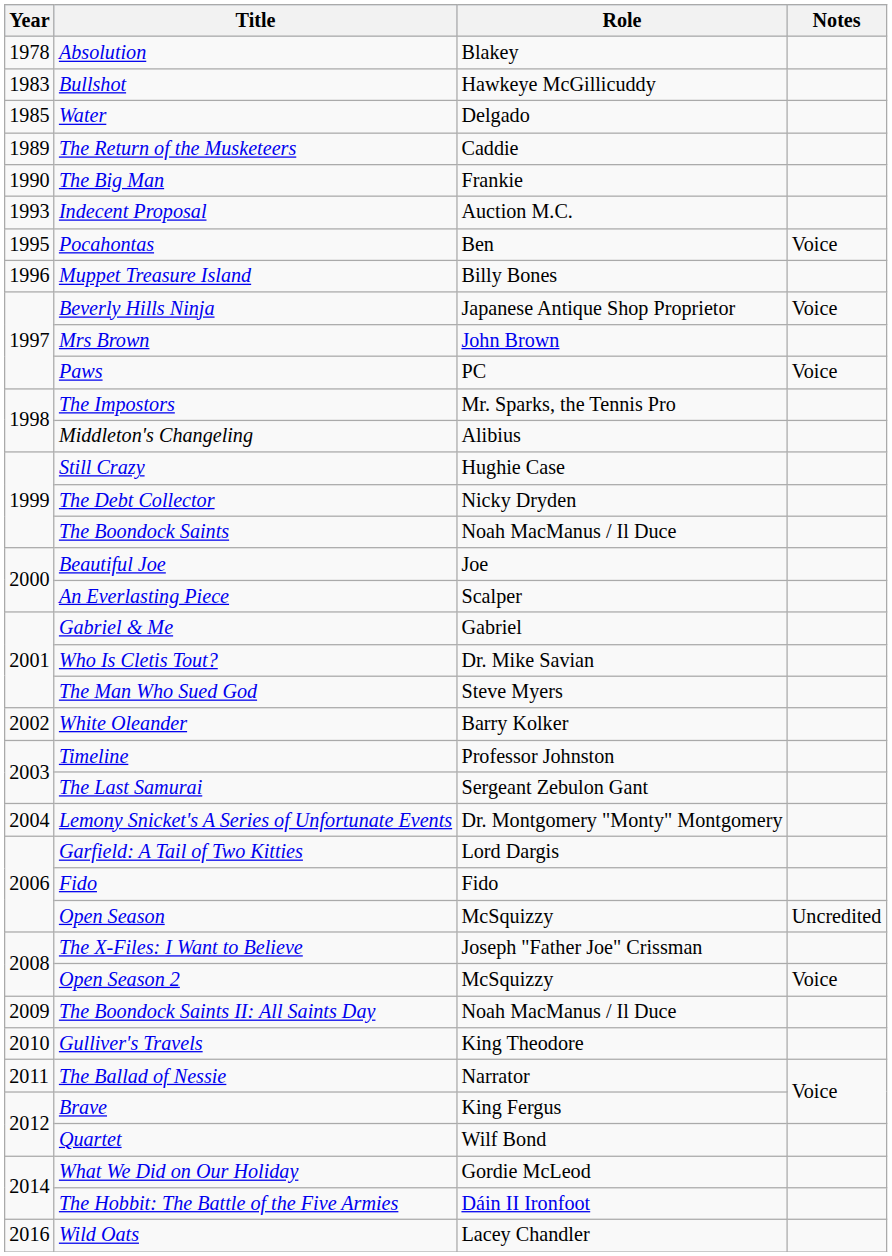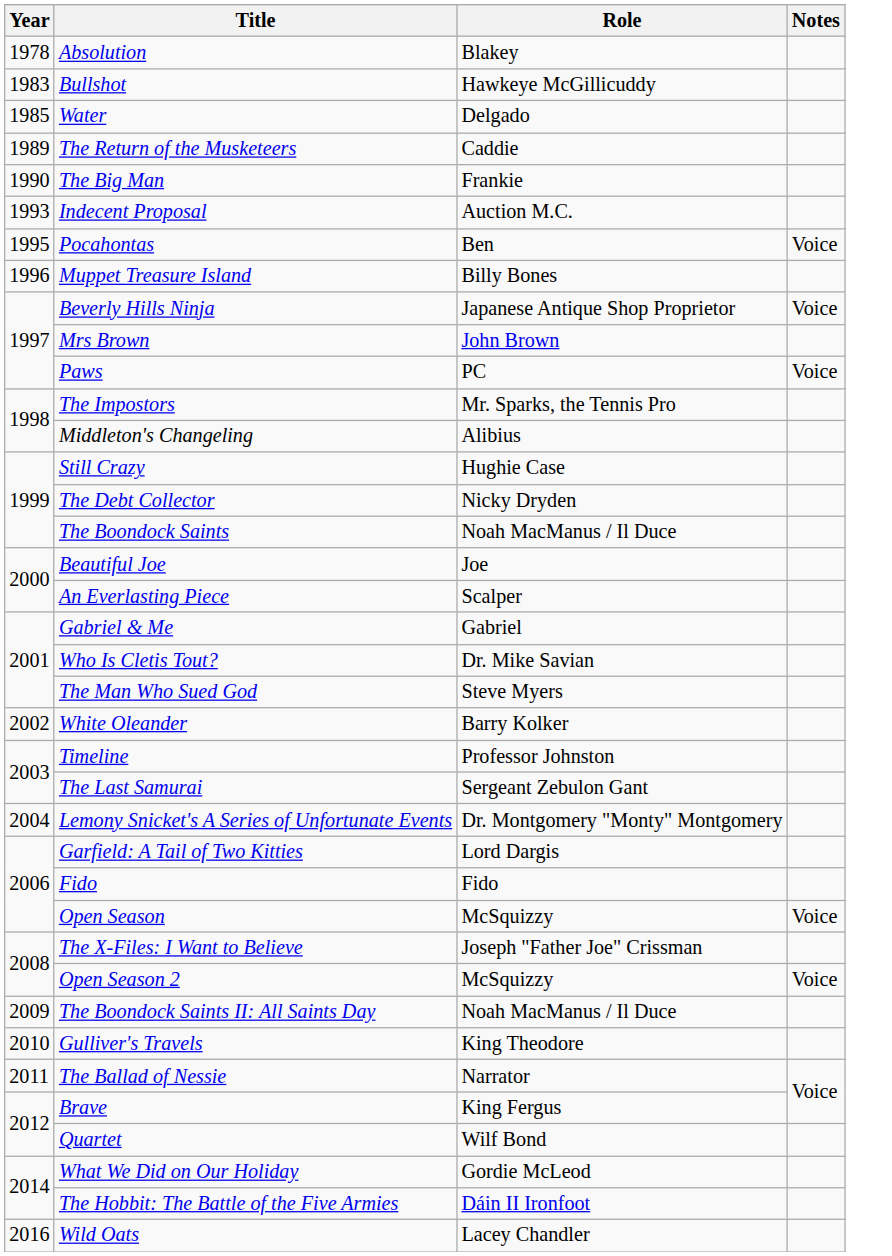 <table class="wikitable sortable" style="margin:1em 0;">
 <tr style="background:#b0c4de;">
 <th>Year</th>
 <th>Title</th>
 <th>Role</th>
 <th>Notes</th>
 </tr>
 <tr>
 <td>1978</td>
 <td><em><a href='#'>Absolution</a></em></td>
 <td>Blakey</td>
 <td></td>
 </tr>
 <tr>
 <td>1983</td>
 <td><em><a href='#'>Bullshot</a></em></td>
 <td>Hawkeye McGillicuddy</td>
 <td></td>
 </tr>
 <tr>
 <td>1985</td>
 <td><em><a href='#'>Water</a></em></td>
 <td>Delgado</td>
 <td></td>
 </tr>
 <tr>
 <td>1989</td>
 <td><em><a href='#'>The Return of the Musketeers</a></em></td>
 <td>Caddie</td>
 <td></td>
 </tr>
 <tr>
 <td>1990</td>
 <td><em><a href='#'>The Big Man</a></em></td>
 <td>Frankie</td>
 <td></td>
 </tr>
 <tr>
 <td>1993</td>
 <td><em><a href='#'>Indecent Proposal</a></em></td>
 <td>Auction M.C.</td>
 <td></td>
 </tr>
 <tr>
 <td>1995</td>
 <td><em><a href='#'>Pocahontas</a></em></td>
 <td>Ben</td>
 <td>Voice</td>
 </tr>
 <tr>
 <td>1996</td>
 <td><em><a href='#'>Muppet Treasure Island</a></em></td>
 <td>Billy Bones</td>
 <td></td>
 </tr>
 <tr>
 <td rowspan="3">1997</td>
 <td><em><a href='#'>Beverly Hills Ninja</a></em></td>
 <td>Japanese Antique Shop Proprietor</td>
 <td>Voice</td>
 </tr>
 <tr>
 <td><em><a href='#'>Mrs Brown</a></em></td>
 <td><a href='#'>John Brown</a></td>
 <td></td>
 </tr>
 <tr>
 <td><em><a href='#'>Paws</a></em></td>
 <td>PC</td>
 <td>Voice</td>
 </tr>
 <tr>
 <td rowspan="2">1998</td>
 <td><em><a href='#'>The Impostors</a></em></td>
 <td>Mr. Sparks, the Tennis Pro</td>
 <td></td>
 </tr>
 <tr>
 <td><em>Middleton's Changeling</em></td>
 <td>Alibius</td>
 <td></td>
 </tr>
 <tr>
 <td rowspan="3">1999</td>
 <td><em><a href='#'>Still Crazy</a></em></td>
 <td>Hughie Case</td>
 <td></td>
 </tr>
 <tr>
 <td><em><a href='#'>The Debt Collector</a></em></td>
 <td>Nicky Dryden</td>
 <td></td>
 </tr>
 <tr>
 <td><em><a href='#'>The Boondock Saints</a></em></td>
 <td>Noah MacManus / Il Duce</td>
 <td></td>
 </tr>
 <tr>
 <td rowspan="2">2000</td>
 <td><em><a href='#'>Beautiful Joe</a></em></td>
 <td>Joe</td>
 <td></td>
 </tr>
 <tr>
 <td><em><a href='#'>An Everlasting Piece</a></em></td>
 <td>Scalper</td>
 <td></td>
 </tr>
 <tr>
 <td rowspan="3">2001</td>
 <td><em><a href='#'>Gabriel & Me</a></em></td>
 <td>Gabriel</td>
 <td></td>
 </tr>
 <tr>
 <td><em><a href='#'>Who Is Cletis Tout?</a></em></td>
 <td>Dr. Mike Savian</td>
 <td></td>
 </tr>
 <tr>
 <td><em><a href='#'>The Man Who Sued God</a></em></td>
 <td>Steve Myers</td>
 <td></td>
 </tr>
 <tr>
 <td>2002</td>
 <td><em><a href='#'>White Oleander</a></em></td>
 <td>Barry Kolker</td>
 <td></td>
 </tr>
 <tr>
 <td rowspan="2">2003</td>
 <td><em><a href='#'>Timeline</a></em></td>
 <td>Professor Johnston</td>
 <td></td>
 </tr>
 <tr>
 <td><em><a href='#'>The Last Samurai</a></em></td>
 <td>Sergeant Zebulon Gant</td>
 <td></td>
 </tr>
 <tr>
 <td>2004</td>
 <td><em><a href='#'>Lemony Snicket's A Series of Unfortunate Events</a></em></td>
 <td>Dr. Montgomery "Monty" Montgomery</td>
 <td></td>
 </tr>
 <tr>
 <td rowspan="3">2006</td>
 <td><em><a href='#'>Garfield: A Tail of Two Kitties</a></em></td>
 <td>Lord Dargis</td>
 <td></td>
 </tr>
 <tr>
 <td><em><a href='#'>Fido</a></em></td>
 <td>Fido</td>
 <td></td>
 </tr>
 <tr>
 <td><em><a href='#'>Open Season</a></em></td>
 <td>McSquizzy</td>
-<td>Uncredited</td>
+<td>Voice</td>
 </tr>
 <tr>
 <td rowspan="2">2008</td>
 <td><em><a href='#'>The X-Files: I Want to Believe</a></em></td>
 <td>Joseph "Father Joe" Crissman</td>
 <td></td>
 </tr>
 <tr>
 <td><em><a href='#'>Open Season 2</a></em></td>
 <td>McSquizzy</td>
 <td>Voice</td>
 </tr>
 <tr>
 <td>2009</td>
 <td><em><a href='#'>The Boondock Saints II: All Saints Day</a></em></td>
 <td>Noah MacManus / Il Duce</td>
 <td></td>
 </tr>
 <tr>
 <td>2010</td>
 <td><em><a href='#'>Gulliver's Travels</a></em></td>
 <td>King Theodore</td>
 <td></td>
 </tr>
 <tr>
 <td>2011</td>
 <td><em><a href='#'>The Ballad of Nessie</a></em></td>
 <td>Narrator</td>
 <td rowspan="2">Voice</td>
 </tr>
 <tr>
 <td rowspan="2">2012</td>
 <td><em><a href='#'>Brave</a></em></td>
 <td>King Fergus</td>
 </tr>
 <tr>
 <td><em><a href='#'>Quartet</a></em></td>
 <td>Wilf Bond</td>
 <td></td>
 </tr>
 <tr>
 <td rowspan="2">2014</td>
 <td><em><a href='#'>What We Did on Our Holiday</a></em></td>
 <td>Gordie McLeod</td>
 <td></td>
 </tr>
 <tr>
 <td><em><a href='#'>The Hobbit: The Battle of the Five Armies</a></em></td>
 <td><a href='#'>Dáin II Ironfoot</a></td>
 <td></td>
 </tr>
 <tr>
 <td>2016</td>
 <td><em><a href='#'>Wild Oats</a></em></td>
 <td>Lacey Chandler</td>
 <td></td>
 </tr>
 </table>
